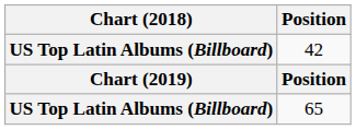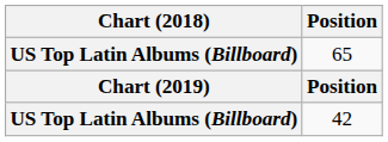 <table class="wikitable plainrowheaders" style="text-align:center">
 <tr>
 <th scope="col">Chart (2018)</th>
 <th scope="col">Position</th>
 </tr>
 <tr>
 <th scope="row">US Top Latin Albums (<em>Billboard</em>)</th>
-<td>42</td>
+<td>65</td>
 </tr>
 <tr>
 <th scope="col">Chart (2019)</th>
 <th scope="col">Position</th>
 </tr>
 <tr>
 <th scope="row">US Top Latin Albums (<em>Billboard</em>)</th>
-<td>65</td>
+<td>42</td>
 </tr>
 </table>
